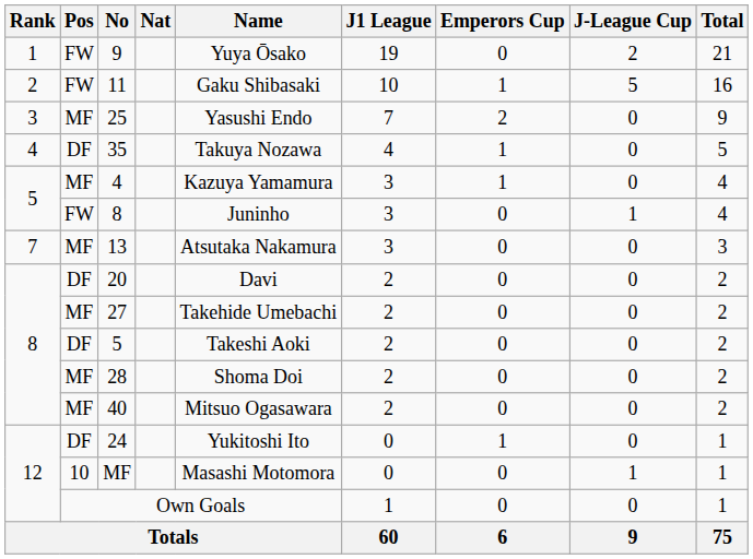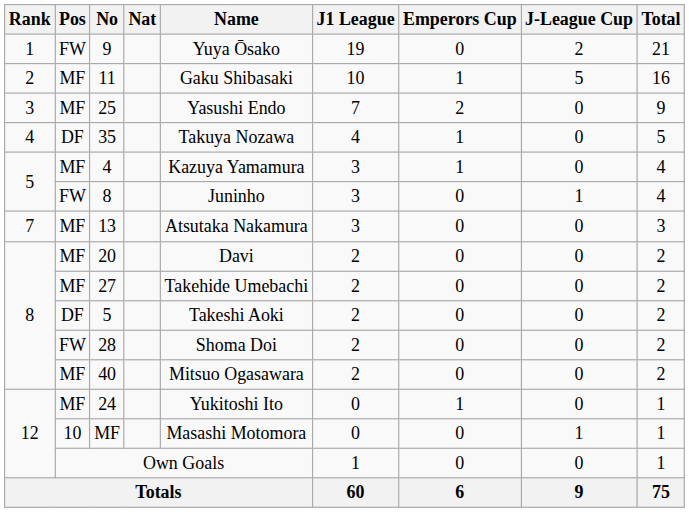 <table class="wikitable" style="font-size: 95%; text-align: center;">
 <tr>
 <th>Rank</th>
 <th>Pos</th>
 <th>No</th>
 <th>Nat</th>
 <th>Name</th>
 <th>J1 League</th>
 <th>Emperors Cup</th>
 <th>J-League Cup</th>
 <th><strong>Total</strong></th>
 </tr>
 <tr>
 <td>1</td>
 <td>FW</td>
 <td>9</td>
 <td></td>
 <td>Yuya Ōsako</td>
 <td>19</td>
 <td>0</td>
 <td>2</td>
 <td>21</td>
 </tr>
 <tr>
 <td>2</td>
-<td>FW</td>
+<td>MF</td>
 <td>11</td>
 <td></td>
 <td>Gaku Shibasaki</td>
 <td>10</td>
 <td>1</td>
 <td>5</td>
 <td>16</td>
 </tr>
 <tr>
 <td>3</td>
 <td>MF</td>
 <td>25</td>
 <td></td>
 <td>Yasushi Endo</td>
 <td>7</td>
 <td>2</td>
 <td>0</td>
 <td>9</td>
 </tr>
 <tr>
 <td>4</td>
 <td>DF</td>
 <td>35</td>
 <td></td>
 <td>Takuya Nozawa</td>
 <td>4</td>
 <td>1</td>
 <td>0</td>
 <td>5</td>
 </tr>
 <tr>
 <td rowspan=2>5</td>
 <td>MF</td>
 <td>4</td>
 <td></td>
 <td>Kazuya Yamamura</td>
 <td>3</td>
 <td>1</td>
 <td>0</td>
 <td>4</td>
 </tr>
 <tr>
 <td>FW</td>
 <td>8</td>
 <td></td>
 <td>Juninho</td>
 <td>3</td>
 <td>0</td>
 <td>1</td>
 <td>4</td>
 </tr>
 <tr>
 <td>7</td>
 <td>MF</td>
 <td>13</td>
 <td></td>
 <td>Atsutaka Nakamura</td>
 <td>3</td>
 <td>0</td>
 <td>0</td>
 <td>3</td>
 </tr>
 <tr>
 <td rowspan=5>8</td>
-<td>DF</td>
+<td>MF</td>
 <td>20</td>
 <td></td>
 <td>Davi</td>
 <td>2</td>
 <td>0</td>
 <td>0</td>
 <td>2</td>
 </tr>
 <tr>
 <td>MF</td>
 <td>27</td>
 <td></td>
 <td>Takehide Umebachi</td>
 <td>2</td>
 <td>0</td>
 <td>0</td>
 <td>2</td>
 </tr>
 <tr>
 <td>DF</td>
 <td>5</td>
 <td></td>
 <td>Takeshi Aoki</td>
 <td>2</td>
 <td>0</td>
 <td>0</td>
 <td>2</td>
 </tr>
 <tr>
-<td>MF</td>
+<td>FW</td>
 <td>28</td>
 <td></td>
 <td>Shoma Doi</td>
 <td>2</td>
 <td>0</td>
 <td>0</td>
 <td>2</td>
 </tr>
 <tr>
 <td>MF</td>
 <td>40</td>
 <td></td>
 <td>Mitsuo Ogasawara</td>
 <td>2</td>
 <td>0</td>
 <td>0</td>
 <td>2</td>
 </tr>
 <tr>
 <td rowspan=3>12</td>
-<td>DF</td>
+<td>MF</td>
 <td>24</td>
 <td></td>
 <td>Yukitoshi Ito</td>
 <td>0</td>
 <td>1</td>
 <td>0</td>
 <td>1</td>
 </tr>
 <tr>
 <td>10</td>
 <td>MF</td>
 <td></td>
 <td>Masashi Motomora</td>
 <td>0</td>
 <td>0</td>
 <td>1</td>
 <td>1</td>
 </tr>
 <tr>
 <td colspan=4>Own Goals</td>
 <td>1</td>
 <td>0</td>
 <td>0</td>
 <td>1</td>
 </tr>
 <tr>
 <th colspan=5><strong>Totals</strong></th>
 <th><strong>60</strong></th>
 <th><strong>6</strong></th>
 <th><strong>9</strong></th>
 <th><strong>75</strong></th>
 </tr>
 </table>
